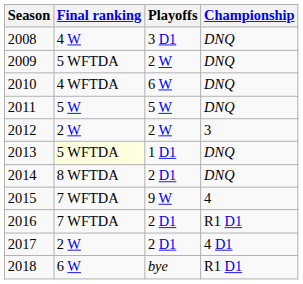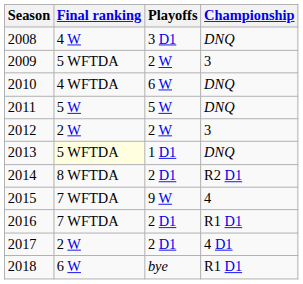 <table class="wikitable sortable">
 <tr>
 <th>Season</th>
 <th><a href='#'>Final ranking</a></th>
 <th>Playoffs</th>
 <th><a href='#'>Championship</a></th>
 </tr>
 <tr>
 <td>2008</td>
 <td>4 <a href='#'>W</a></td>
 <td>3 <a href='#'>D1</a></td>
 <td><em>DNQ</em></td>
 </tr>
 <tr>
 <td>2009</td>
 <td>5 WFTDA</td>
 <td>2 <a href='#'>W</a></td>
-<td><em>DNQ</em></td>
+<td>3</td>
 </tr>
 <tr>
 <td>2010</td>
 <td>4 WFTDA</td>
 <td>6 <a href='#'>W</a></td>
 <td><em>DNQ</em></td>
 </tr>
 <tr>
 <td>2011</td>
 <td>5 <a href='#'>W</a></td>
 <td>5 <a href='#'>W</a></td>
 <td><em>DNQ</em></td>
 </tr>
 <tr>
 <td>2012</td>
 <td>2 <a href='#'>W</a></td>
 <td>2 <a href='#'>W</a></td>
 <td>3</td>
 </tr>
 <tr>
 <td>2013</td>
 <td style="background: lightyellow;">5 WFTDA</td>
 <td>1 <a href='#'>D1</a></td>
 <td><em>DNQ</em></td>
 </tr>
 <tr>
 <td>2014</td>
 <td>8 WFTDA</td>
 <td>2 <a href='#'>D1</a></td>
-<td><em>DNQ</em></td>
+<td>R2 <a href='#'>D1</a></td>
 </tr>
 <tr>
 <td>2015</td>
 <td>7 WFTDA</td>
 <td>9 <a href='#'>W</a></td>
 <td>4</td>
 </tr>
 <tr>
 <td>2016</td>
 <td>7 WFTDA</td>
 <td>2 <a href='#'>D1</a></td>
 <td>R1 <a href='#'>D1</a></td>
 </tr>
 <tr>
 <td>2017</td>
 <td>2 <a href='#'>W</a></td>
 <td>2 <a href='#'>D1</a></td>
 <td>4 <a href='#'>D1</a></td>
 </tr>
 <tr>
 <td>2018</td>
 <td>6 <a href='#'>W</a></td>
 <td><em>bye</em></td>
 <td>R1 <a href='#'>D1</a></td>
 </tr>
 </table>
